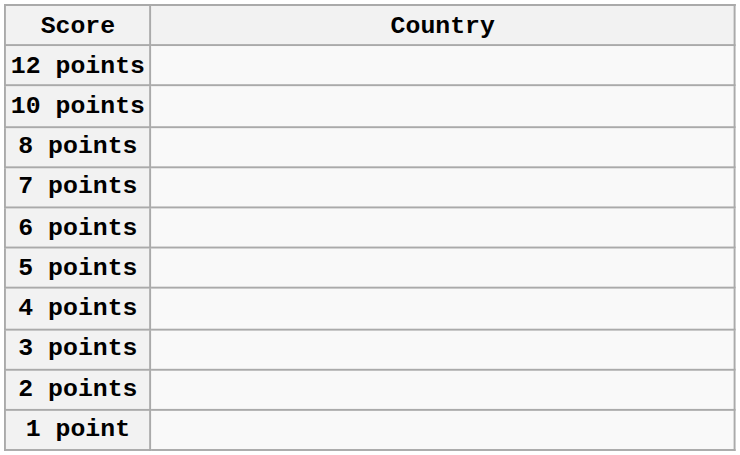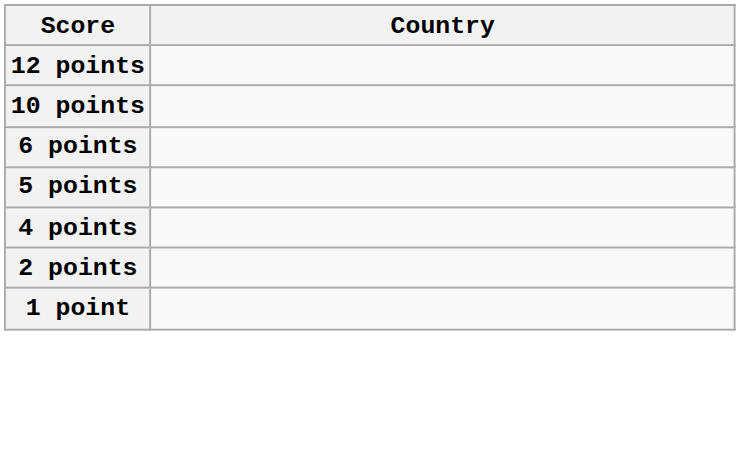 <table class="wikitable">
 <tr>
 </tr>
 <tr>
 <th scope="col">Score</th>
 <th scope="col">Country</th>
 </tr>
 <tr>
 <th scope="row" width=20%>12 points</th>
 <td></td>
 </tr>
 <tr>
 <th scope="row" width=20%>10 points</th>
 <td></td>
 </tr>
 <tr>
-<th scope="row" width=20%>8 points</th>
-<td></td>
-</tr>
-<tr>
-<th scope="row" width=20%>7 points</th>
-<td></td>
-</tr>
-<tr>
 <th scope="row" width=20%>6 points</th>
 <td></td>
 </tr>
 <tr>
 <th scope="row" width=20%>5 points</th>
 <td></td>
 </tr>
 <tr>
 <th scope="row" width=20%>4 points</th>
 <td></td>
 </tr>
 <tr>
-<th scope="row" width=20%>3 points</th>
-<td></td>
-</tr>
-<tr>
 <th scope="row" width=20%>2 points</th>
 <td></td>
 </tr>
 <tr>
 <th scope="row" width=20%>1 point</th>
 <td></td>
 </tr>
 </table>
